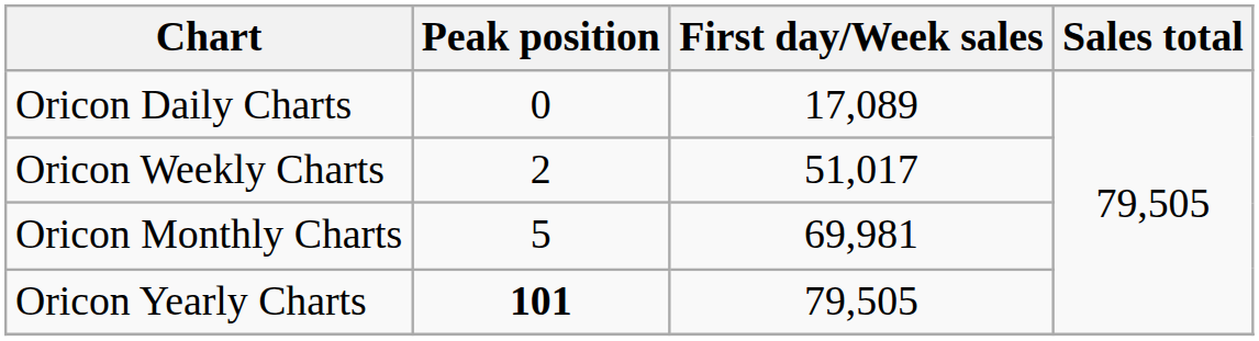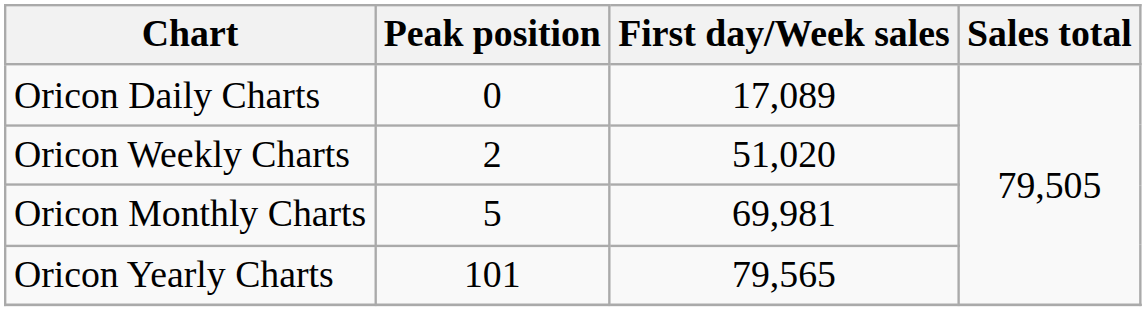 <table class="wikitable">
 <tr>
 <th>Chart</th>
 <th>Peak position</th>
 <th>First day/Week sales</th>
 <th>Sales total</th>
 </tr>
 <tr>
 <td>Oricon Daily Charts</td>
 <td align="center">0</td>
 <td align="center">17,089</td>
 <td rowspan="4" align="center">79,505</td>
 </tr>
 <tr>
 <td>Oricon Weekly Charts</td>
 <td align="center">2</td>
-<td align="center">51,017</td>
+<td align="center">51,020</td>
 </tr>
 <tr>
 <td>Oricon Monthly Charts</td>
 <td align="center">5</td>
 <td align="center">69,981</td>
 </tr>
 <tr>
 <td>Oricon Yearly Charts</td>
-<td align="center"><strong>101</strong></td>
-<td align="center">79,505</td>
+<td align="center">101</td>
+<td align="center">79,565</td>
 </tr>
 <tr>
 </tr>
 </table>
